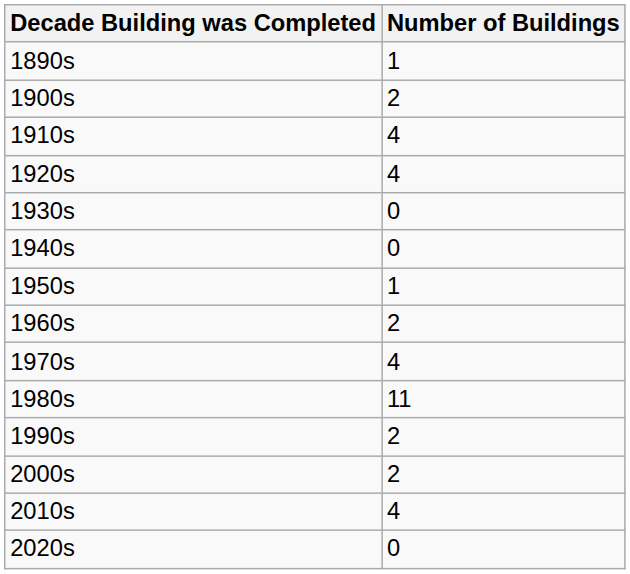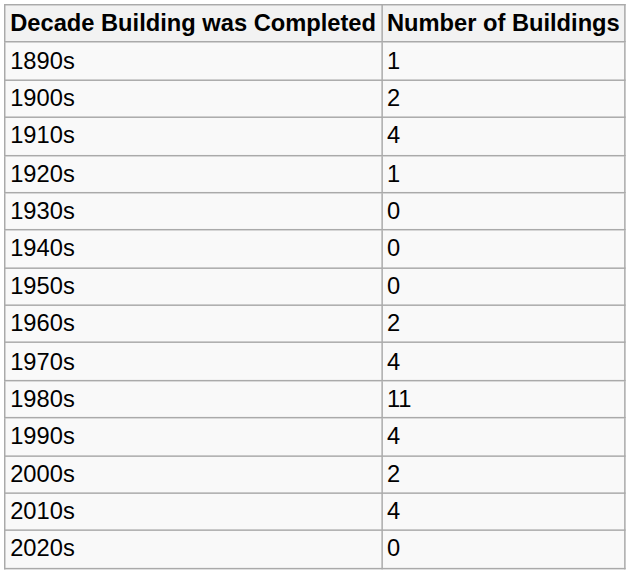 <table class="wikitable">
 <tr>
 <th>Decade Building was Completed</th>
 <th>Number of Buildings</th>
 </tr>
 <tr>
 <td>1890s</td>
 <td>1</td>
 </tr>
 <tr>
 <td>1900s</td>
 <td>2</td>
 </tr>
 <tr>
 <td>1910s</td>
 <td>4</td>
 </tr>
 <tr>
 <td>1920s</td>
-<td>4</td>
+<td>1</td>
 </tr>
 <tr>
 <td>1930s</td>
 <td>0</td>
 </tr>
 <tr>
 <td>1940s</td>
 <td>0</td>
 </tr>
 <tr>
 <td>1950s</td>
-<td>1</td>
+<td>0</td>
 </tr>
 <tr>
 <td>1960s</td>
 <td>2</td>
 </tr>
 <tr>
 <td>1970s</td>
 <td>4</td>
 </tr>
 <tr>
 <td>1980s</td>
 <td>11</td>
 </tr>
 <tr>
 <td>1990s</td>
-<td>2</td>
+<td>4</td>
 </tr>
 <tr>
 <td>2000s</td>
 <td>2</td>
 </tr>
 <tr>
 <td>2010s</td>
 <td>4</td>
 </tr>
 <tr>
 <td>2020s</td>
 <td>0</td>
 </tr>
 </table>
